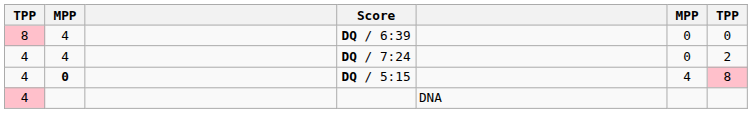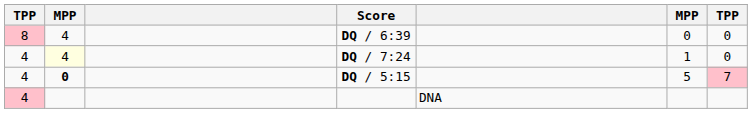 <table class="wikitable" style="text-align: center;" |>
 <tr>
 <th width="35">TPP</th>
 <th width="35">MPP</th>
 <th width="250"></th>
 <th width="75">Score</th>
 <th width="250"></th>
 <th width="35">MPP</th>
 <th width="35">TPP</th>
 </tr>
 <tr>
 <td bgcolor=pink>8</td>
 <td>4</td>
 <td style="text-align:left;"></td>
 <td><strong>DQ</strong> / 6:39</td>
 <td style="text-align:left;"><strong></strong></td>
 <td>0</td>
 <td>0</td>
 </tr>
 <tr>
 <td>4</td>
-<td>4</td>
+<td style="background: lightyellow;">4</td>
 <td style="text-align:left;"></td>
 <td><strong>DQ</strong> / 7:24</td>
 <td style="text-align:left;"><strong></strong></td>
+<td>1</td>
 <td>0</td>
-<td>2</td>
 </tr>
 <tr>
 <td>4</td>
 <td><strong>0</strong></td>
 <td style="text-align:left;"><strong></strong></td>
 <td><strong>DQ</strong> / 5:15</td>
 <td style="text-align:left;"></td>
-<td>4</td>
-<td bgcolor=pink>8</td>
+<td>5</td>
+<td bgcolor=pink>7</td>
 </tr>
 <tr>
 <td bgcolor=pink>4</td>
 <td></td>
 <td style="text-align:left;"></td>
 <td></td>
 <td style="text-align:left;">DNA</td>
 <td></td>
 <td></td>
 </tr>
 </table>
